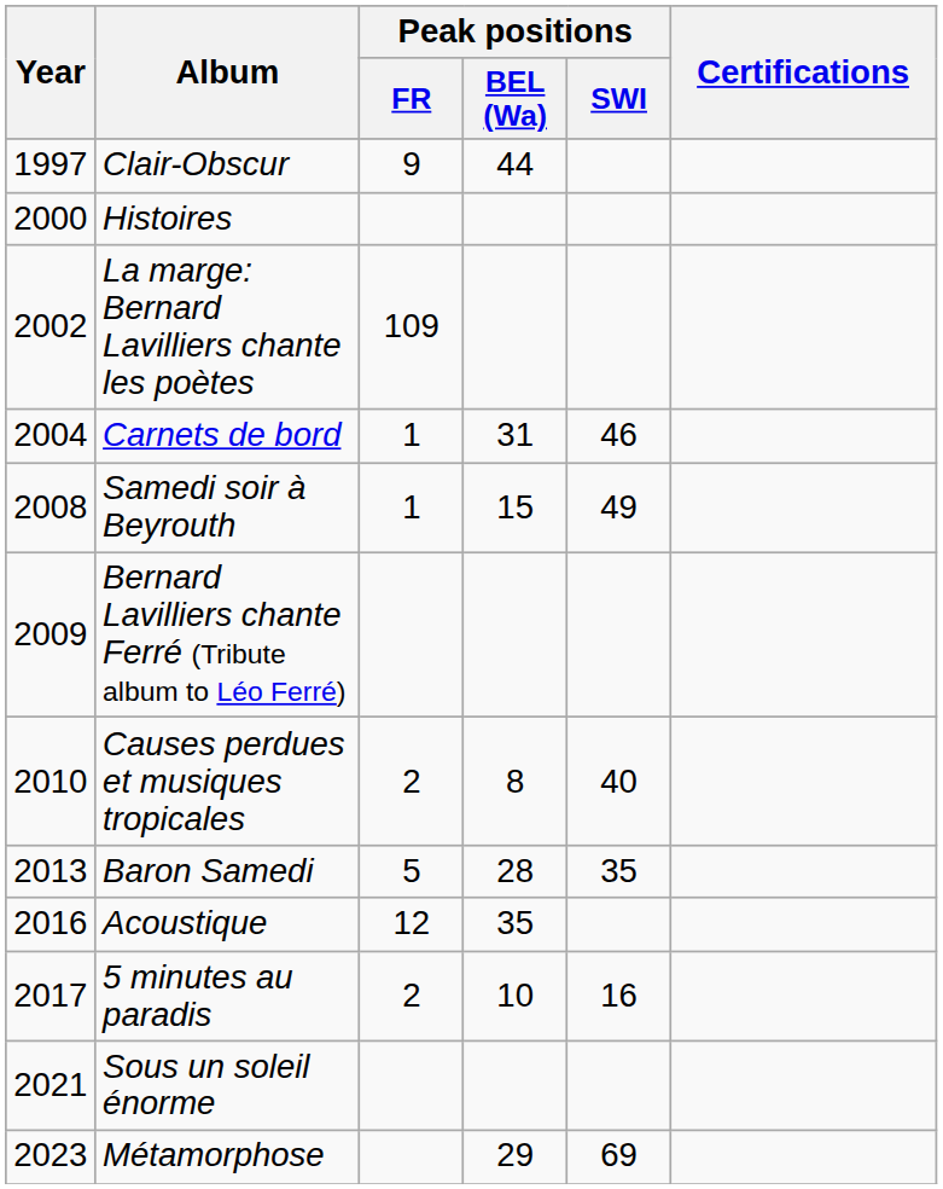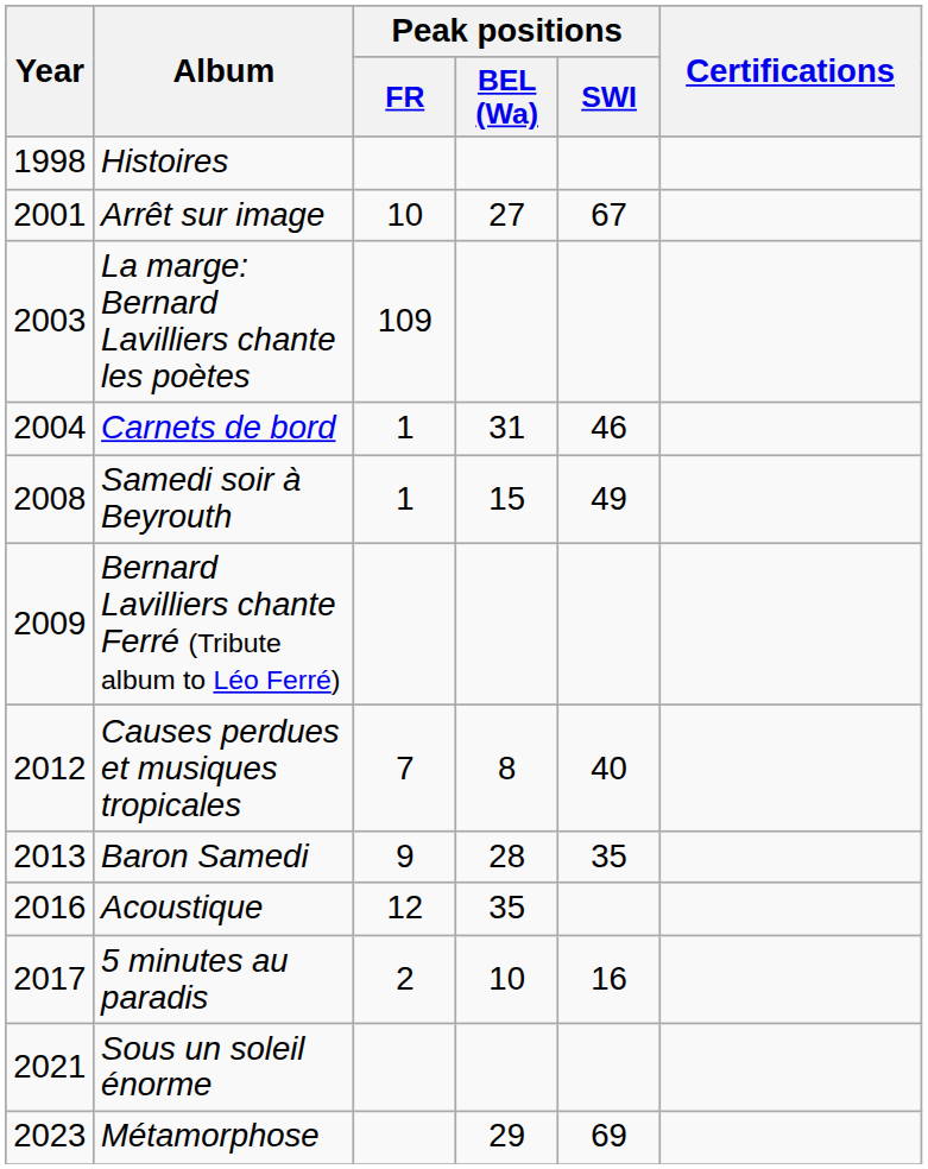 <table class="wikitable">
 <tr>
 <th rowspan="2" style="text-align:center; width:10px;">Year</th>
 <th rowspan="2" style="text-align:center; width:120px;">Album</th>
 <th colspan="3" style="text-align:center; width:30px;">Peak positions</th>
 <th rowspan="2" style="text-align:center; width:120px;"><a href='#'>Certifications</a></th>
 </tr>
 <tr>
 <th scope="col" style="width:3em;font-size:90%;"><a href='#'>FR</a><br></th>
 <th scope="col" style="width:3em;font-size:90%;"><a href='#'>BEL <br>(Wa)</a><br></th>
 <th scope="col" style="width:3em;font-size:90%;"><a href='#'>SWI</a><br></th>
 </tr>
 <tr>
-<td style="text-align:center;">1997</td>
-<td><em>Clair-Obscur</em></td>
-<td style="text-align:center;">9</td>
-<td style="text-align:center;">44</td>
-<td style="text-align:center;"></td>
-<td style="text-align:center;"></td>
-</tr>
-<tr>
-<td style="text-align:center;">2000</td>
+<td style="text-align:center;">1998</td>
 <td><em>Histoires</em></td>
 <td style="text-align:center;"></td>
 <td style="text-align:center;"></td>
 <td style="text-align:center;"></td>
 <td style="text-align:center;"></td>
 </tr>
 <tr>
-<td style="text-align:center;">2002</td>
+<td style="text-align:center;">2001</td>
+<td><em>Arrêt sur image</em></td>
+<td style="text-align:center;">10</td>
+<td style="text-align:center;">27</td>
+<td style="text-align:center;">67</td>
+<td style="text-align:center;"></td>
+</tr>
+<tr>
+<td style="text-align:center;">2003</td>
 <td><em>La marge: Bernard Lavilliers chante les poètes</em></td>
 <td style="text-align:center;">109</td>
 <td style="text-align:center;"></td>
 <td style="text-align:center;"></td>
 <td style="text-align:center;"></td>
 </tr>
 <tr>
 <td style="text-align:center;">2004</td>
 <td><em><a href='#'>Carnets de bord</a></em></td>
 <td style="text-align:center;">1</td>
 <td style="text-align:center;">31</td>
 <td style="text-align:center;">46</td>
 <td style="text-align:center;"></td>
 </tr>
 <tr>
 <td style="text-align:center;">2008</td>
 <td><em>Samedi soir à Beyrouth</em></td>
 <td style="text-align:center;">1</td>
 <td style="text-align:center;">15</td>
 <td style="text-align:center;">49</td>
 <td style="text-align:center;"></td>
 </tr>
 <tr>
 <td style="text-align:center;">2009</td>
 <td><em>Bernard Lavilliers chante Ferré</em> <small>(Tribute album to <a href='#'>Léo Ferré</a>)</small></td>
 <td style="text-align:center;"></td>
 <td style="text-align:center;"></td>
 <td style="text-align:center;"></td>
 <td style="text-align:center;"></td>
 </tr>
 <tr>
-<td style="text-align:center;">2010</td>
+<td style="text-align:center;">2012</td>
 <td><em>Causes perdues et musiques tropicales</em></td>
-<td style="text-align:center;">2</td>
+<td style="text-align:center;">7</td>
 <td style="text-align:center;">8</td>
 <td style="text-align:center;">40</td>
 <td style="text-align:center;"></td>
 </tr>
 <tr>
 <td style="text-align:center;">2013</td>
 <td><em>Baron Samedi</em></td>
-<td style="text-align:center;">5</td>
+<td style="text-align:center;">9</td>
 <td style="text-align:center;">28</td>
 <td style="text-align:center;">35</td>
 <td style="text-align:center;"></td>
 </tr>
 <tr>
 <td style="text-align:center;">2016</td>
 <td><em>Acoustique</em></td>
 <td style="text-align:center;">12</td>
 <td style="text-align:center;">35</td>
 <td style="text-align:center;"></td>
 <td style="text-align:center;"></td>
 </tr>
 <tr>
 <td style="text-align:center;">2017</td>
 <td><em>5 minutes au paradis</em></td>
 <td style="text-align:center;">2<br></td>
 <td style="text-align:center;">10</td>
 <td style="text-align:center;">16</td>
 <td style="text-align:center;"></td>
 </tr>
 <tr>
 <td style="text-align:center;">2021</td>
 <td><em>Sous un soleil énorme</em></td>
 <td style="text-align:center;"></td>
 <td style="text-align:center;"></td>
 <td style="text-align:center;"></td>
 <td style="text-align:center;"></td>
 </tr>
 <tr>
 <td style="text-align:center;">2023</td>
 <td><em>Métamorphose</em></td>
 <td style="text-align:center;"></td>
 <td style="text-align:center;">29</td>
 <td style="text-align:center;">69</td>
 <td style="text-align:center;"></td>
 </tr>
 </table>
